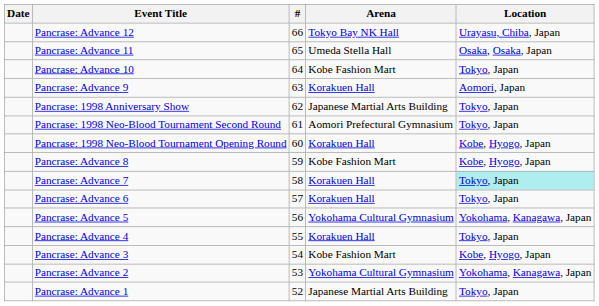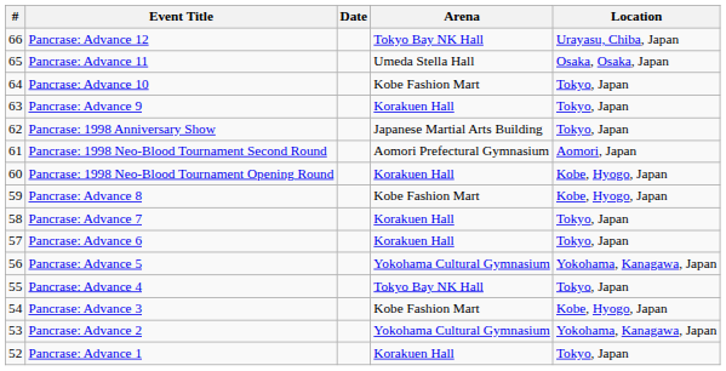 <table class="sortable wikitable succession-box" style="font-size:90%;">
 <tr>
+<th scope="col">#</th>
+<th scope="col">Event Title</th>
 <th scope="col">Date</th>
-<th scope="col">Event Title</th>
-<th scope="col">#</th>
 <th scope="col">Arena</th>
 <th scope="col">Location</th>
 </tr>
 <tr>
+<td align=center>66</td>
+<td><a href='#'>Pancrase: Advance 12</a></td>
 <td></td>
-<td><a href='#'>Pancrase: Advance 12</a></td>
-<td align=center>66</td>
 <td><a href='#'>Tokyo Bay NK Hall</a></td>
 <td><a href='#'>Urayasu, Chiba</a>, Japan</td>
 </tr>
 <tr>
+<td align=center>65</td>
+<td><a href='#'>Pancrase: Advance 11</a></td>
 <td></td>
-<td><a href='#'>Pancrase: Advance 11</a></td>
-<td align=center>65</td>
 <td>Umeda Stella Hall</td>
 <td><a href='#'>Osaka</a>, <a href='#'>Osaka</a>, Japan</td>
 </tr>
 <tr>
+<td align=center>64</td>
+<td><a href='#'>Pancrase: Advance 10</a></td>
 <td></td>
-<td><a href='#'>Pancrase: Advance 10</a></td>
-<td align=center>64</td>
 <td>Kobe Fashion Mart</td>
 <td><a href='#'>Tokyo</a>, Japan</td>
 </tr>
 <tr>
+<td align=center>63</td>
+<td><a href='#'>Pancrase: Advance 9</a></td>
 <td></td>
-<td><a href='#'>Pancrase: Advance 9</a></td>
-<td align=center>63</td>
 <td><a href='#'>Korakuen Hall</a></td>
-<td><a href='#'>Aomori</a>, Japan</td>
+<td><a href='#'>Tokyo</a>, Japan</td>
 </tr>
 <tr>
+<td align=center>62</td>
+<td><a href='#'>Pancrase: 1998 Anniversary Show</a></td>
 <td></td>
-<td><a href='#'>Pancrase: 1998 Anniversary Show</a></td>
-<td align=center>62</td>
 <td>Japanese Martial Arts Building</td>
 <td><a href='#'>Tokyo</a>, Japan</td>
 </tr>
 <tr>
+<td align=center>61</td>
+<td><a href='#'>Pancrase: 1998 Neo-Blood Tournament Second Round</a></td>
 <td></td>
-<td><a href='#'>Pancrase: 1998 Neo-Blood Tournament Second Round</a></td>
-<td align=center>61</td>
 <td>Aomori Prefectural Gymnasium</td>
-<td><a href='#'>Tokyo</a>, Japan</td>
+<td><a href='#'>Aomori</a>, Japan</td>
 </tr>
 <tr>
+<td align=center>60</td>
+<td><a href='#'>Pancrase: 1998 Neo-Blood Tournament Opening Round</a></td>
 <td></td>
-<td><a href='#'>Pancrase: 1998 Neo-Blood Tournament Opening Round</a></td>
-<td align=center>60</td>
 <td><a href='#'>Korakuen Hall</a></td>
 <td><a href='#'>Kobe</a>, <a href='#'>Hyogo</a>, Japan</td>
 </tr>
 <tr>
+<td align=center>59</td>
+<td><a href='#'>Pancrase: Advance 8</a></td>
 <td></td>
-<td><a href='#'>Pancrase: Advance 8</a></td>
-<td align=center>59</td>
 <td>Kobe Fashion Mart</td>
 <td><a href='#'>Kobe</a>, <a href='#'>Hyogo</a>, Japan</td>
 </tr>
 <tr>
+<td align=center>58</td>
+<td><a href='#'>Pancrase: Advance 7</a></td>
 <td></td>
-<td><a href='#'>Pancrase: Advance 7</a></td>
-<td align=center>58</td>
-<td><a href='#'>Korakuen Hall</a></td>
-<td style="background: paleturquoise;"><a href='#'>Tokyo</a>, Japan</td>
-</tr>
-<tr>
-<td></td>
-<td><a href='#'>Pancrase: Advance 6</a></td>
-<td align=center>57</td>
 <td><a href='#'>Korakuen Hall</a></td>
 <td><a href='#'>Tokyo</a>, Japan</td>
 </tr>
 <tr>
+<td align=center>57</td>
+<td><a href='#'>Pancrase: Advance 6</a></td>
 <td></td>
+<td><a href='#'>Korakuen Hall</a></td>
+<td><a href='#'>Tokyo</a>, Japan</td>
+</tr>
+<tr>
+<td align=center>56</td>
 <td><a href='#'>Pancrase: Advance 5</a></td>
-<td align=center>56</td>
+<td></td>
 <td><a href='#'>Yokohama Cultural Gymnasium</a></td>
 <td><a href='#'>Yokohama</a>, <a href='#'>Kanagawa</a>, Japan</td>
 </tr>
 <tr>
+<td align=center>55</td>
+<td><a href='#'>Pancrase: Advance 4</a></td>
 <td></td>
-<td><a href='#'>Pancrase: Advance 4</a></td>
-<td align=center>55</td>
-<td><a href='#'>Korakuen Hall</a></td>
+<td><a href='#'>Tokyo Bay NK Hall</a></td>
 <td><a href='#'>Tokyo</a>, Japan</td>
 </tr>
 <tr>
+<td align=center>54</td>
+<td><a href='#'>Pancrase: Advance 3</a></td>
 <td></td>
-<td><a href='#'>Pancrase: Advance 3</a></td>
-<td align=center>54</td>
 <td>Kobe Fashion Mart</td>
 <td><a href='#'>Kobe</a>, <a href='#'>Hyogo</a>, Japan</td>
 </tr>
 <tr>
+<td align=center>53</td>
+<td><a href='#'>Pancrase: Advance 2</a></td>
 <td></td>
-<td><a href='#'>Pancrase: Advance 2</a></td>
-<td align=center>53</td>
 <td><a href='#'>Yokohama Cultural Gymnasium</a></td>
 <td><a href='#'>Yokohama</a>, <a href='#'>Kanagawa</a>, Japan</td>
 </tr>
 <tr>
+<td align=center>52</td>
+<td><a href='#'>Pancrase: Advance 1</a></td>
 <td></td>
-<td><a href='#'>Pancrase: Advance 1</a></td>
-<td align=center>52</td>
-<td>Japanese Martial Arts Building</td>
+<td><a href='#'>Korakuen Hall</a></td>
 <td><a href='#'>Tokyo</a>, Japan</td>
 </tr>
 </table>
